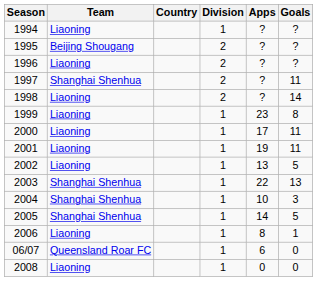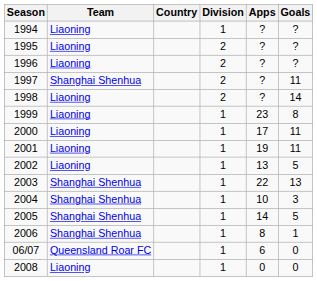 <table class="wikitable" style="text-align: center;">
 <tr>
 <th>Season</th>
 <th>Team</th>
 <th>Country</th>
 <th>Division</th>
 <th>Apps</th>
 <th>Goals</th>
 </tr>
 <tr>
 <td>1994</td>
 <td align="left"><a href='#'>Liaoning</a></td>
 <td align="left"></td>
 <td>1</td>
 <td>?</td>
 <td>?</td>
 </tr>
 <tr>
 <td>1995</td>
-<td align="left"><a href='#'>Beijing Shougang</a></td>
+<td align="left"><a href='#'>Liaoning</a></td>
 <td align="left"></td>
 <td>2</td>
 <td>?</td>
 <td>?</td>
 </tr>
 <tr>
 <td>1996</td>
 <td align="left"><a href='#'>Liaoning</a></td>
 <td align="left"></td>
 <td>2</td>
 <td>?</td>
 <td>?</td>
 </tr>
 <tr>
 <td>1997</td>
 <td align="left"><a href='#'>Shanghai Shenhua</a></td>
 <td align="left"></td>
 <td>2</td>
 <td>?</td>
 <td>11</td>
 </tr>
 <tr>
 <td>1998</td>
 <td align="left"><a href='#'>Liaoning</a></td>
 <td align="left"></td>
 <td>2</td>
 <td>?</td>
 <td>14</td>
 </tr>
 <tr>
 <td>1999</td>
 <td align="left"><a href='#'>Liaoning</a></td>
 <td align="left"></td>
 <td>1</td>
 <td>23</td>
 <td>8</td>
 </tr>
 <tr>
 <td>2000</td>
 <td align="left"><a href='#'>Liaoning</a></td>
 <td align="left"></td>
 <td>1</td>
 <td>17</td>
 <td>11</td>
 </tr>
 <tr>
 <td>2001</td>
 <td align="left"><a href='#'>Liaoning</a></td>
 <td align="left"></td>
 <td>1</td>
 <td>19</td>
 <td>11</td>
 </tr>
 <tr>
 <td>2002</td>
 <td align="left"><a href='#'>Liaoning</a></td>
 <td align="left"></td>
 <td>1</td>
 <td>13</td>
 <td>5</td>
 </tr>
 <tr>
 <td>2003</td>
 <td align="left"><a href='#'>Shanghai Shenhua</a></td>
 <td align="left"></td>
 <td>1</td>
 <td>22</td>
 <td>13</td>
 </tr>
 <tr>
 <td>2004</td>
 <td align="left"><a href='#'>Shanghai Shenhua</a></td>
 <td align="left"></td>
 <td>1</td>
 <td>10</td>
 <td>3</td>
 </tr>
 <tr>
 <td>2005</td>
 <td align="left"><a href='#'>Shanghai Shenhua</a></td>
 <td align="left"></td>
 <td>1</td>
 <td>14</td>
 <td>5</td>
 </tr>
 <tr>
 <td>2006</td>
-<td align="left"><a href='#'>Liaoning</a></td>
+<td align="left"><a href='#'>Shanghai Shenhua</a></td>
 <td align="left"></td>
 <td>1</td>
 <td>8</td>
 <td>1</td>
 </tr>
 <tr>
 <td>06/07</td>
 <td align="left"><a href='#'>Queensland Roar FC</a></td>
 <td align="left"></td>
 <td>1</td>
 <td>6</td>
 <td>0</td>
 </tr>
 <tr>
 <td>2008</td>
 <td align="left"><a href='#'>Liaoning</a></td>
 <td align="left"></td>
 <td>1</td>
 <td>0</td>
 <td>0</td>
 </tr>
 </table>
